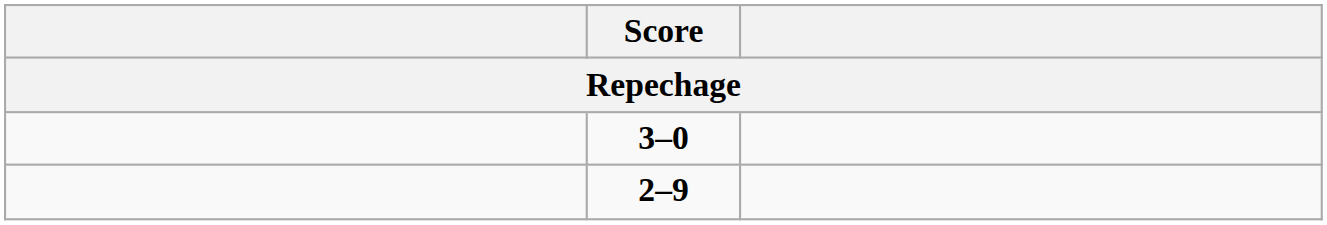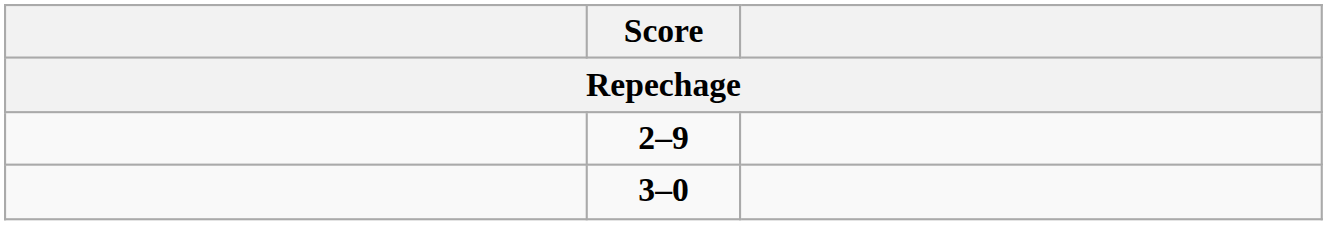 <table class="wikitable" style="text-align: left;">
 <tr>
 <th align="right" width="270"></th>
 <th width="65">Score</th>
 <th align="left" width="270"></th>
 </tr>
 <tr>
 <th colspan="3">Repechage</th>
 </tr>
 <tr>
+<td></td>
+<td align=center><strong>2–9</strong></td>
+<td><strong></strong></td>
+</tr>
+<tr>
 <td><strong></strong></td>
 <td align=center><strong>3–0</strong></td>
 <td></td>
 </tr>
-<tr>
-<td></td>
-<td align=center><strong>2–9</strong></td>
-<td><strong></strong></td>
-</tr>
 </table>
